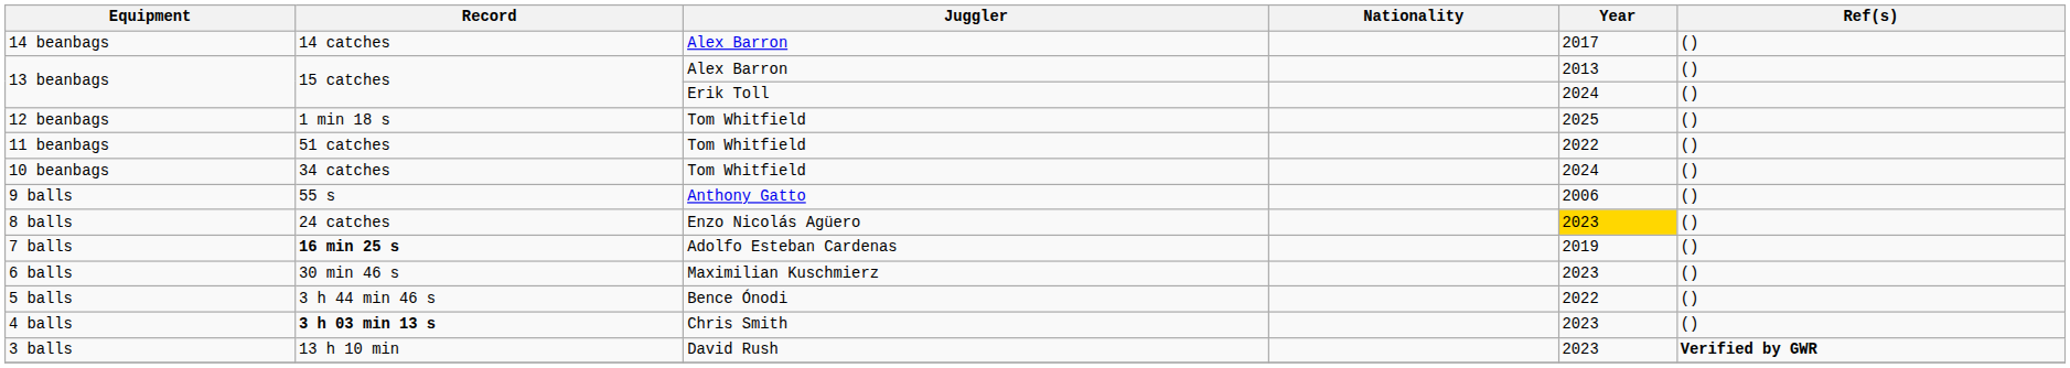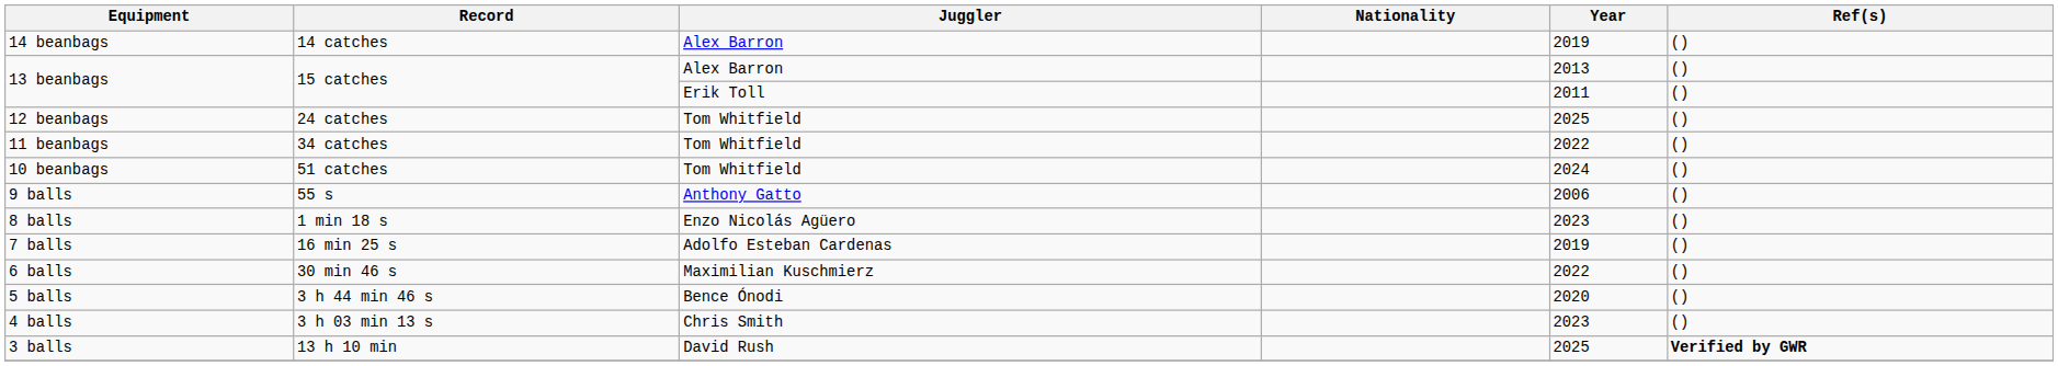 <table class="wikitable plainrowheaders" style="font-size:90%; width: 100%;">
 <tr>
 <th>Equipment</th>
 <th>Record</th>
 <th>Juggler</th>
 <th>Nationality</th>
 <th>Year</th>
 <th class="unsortable">Ref(s)</th>
 </tr>
 <tr>
 <td>14 beanbags</td>
 <td>14 catches</td>
 <td><a href='#'>Alex Barron</a></td>
 <td></td>
-<td>2017</td>
+<td>2019</td>
 <td>()</td>
 </tr>
 <tr>
 <td rowspan="2">13 beanbags</td>
 <td rowspan="2">15 catches</td>
 <td>Alex Barron</td>
 <td></td>
 <td>2013</td>
 <td>()</td>
 </tr>
 <tr>
 <td>Erik Toll</td>
 <td></td>
-<td>2024</td>
+<td>2011</td>
 <td>()</td>
 </tr>
 <tr>
 <td>12 beanbags</td>
-<td>1 min 18 s</td>
+<td>24 catches</td>
 <td>Tom Whitfield</td>
 <td></td>
 <td>2025</td>
 <td>()</td>
 </tr>
 <tr>
 <td>11 beanbags</td>
-<td>51 catches</td>
+<td>34 catches</td>
 <td>Tom Whitfield</td>
 <td></td>
 <td>2022</td>
 <td>()</td>
 </tr>
 <tr>
 <td>10 beanbags</td>
-<td>34 catches</td>
+<td>51 catches</td>
 <td>Tom Whitfield</td>
 <td></td>
 <td>2024</td>
 <td>()</td>
 </tr>
 <tr>
 <td>9 balls</td>
 <td>55 s</td>
 <td><a href='#'>Anthony Gatto</a></td>
 <td></td>
 <td>2006</td>
 <td>()</td>
 </tr>
 <tr>
 <td>8 balls</td>
-<td>24 catches</td>
+<td>1 min 18 s</td>
 <td>Enzo Nicolás Agüero</td>
 <td></td>
-<td style="background: gold;">2023</td>
+<td>2023</td>
 <td>()</td>
 </tr>
 <tr>
 <td>7 balls</td>
-<td><strong>16 min 25 s</strong></td>
+<td>16 min 25 s</td>
 <td>Adolfo Esteban Cardenas</td>
 <td></td>
 <td>2019</td>
 <td>()</td>
 </tr>
 <tr>
 <td>6 balls</td>
 <td>30 min 46 s</td>
 <td>Maximilian Kuschmierz</td>
 <td></td>
-<td>2023</td>
+<td>2022</td>
 <td>()</td>
 </tr>
 <tr>
 <td>5 balls</td>
 <td>3 h 44 min 46 s</td>
 <td>Bence Ónodi</td>
 <td></td>
-<td>2022</td>
+<td>2020</td>
 <td>()</td>
 </tr>
 <tr>
 <td>4 balls</td>
-<td><strong>3 h 03 min 13 s</strong></td>
+<td>3 h 03 min 13 s</td>
 <td>Chris Smith</td>
 <td></td>
 <td>2023</td>
 <td>()</td>
 </tr>
 <tr>
 <td>3 balls</td>
 <td>13 h 10 min</td>
 <td>David Rush</td>
 <td></td>
-<td>2023</td>
+<td>2025</td>
 <td><strong>Verified by GWR</strong></td>
 </tr>
 <tr>
 </tr>
 </table>
